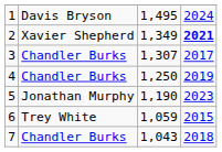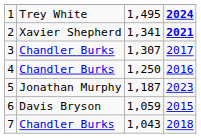 <table class="wikitable">
 <tr>
 </tr>
 <tr>
 <td>1</td>
-<td>Davis Bryson</td>
+<td>Trey White</td>
 <td>1,495</td>
-<td><a href='#'>2024</a></td>
+<td><strong><a href='#'>2024</a></strong></td>
 </tr>
 <tr>
 <td>2</td>
 <td>Xavier Shepherd</td>
-<td>1,349</td>
+<td>1,341</td>
 <td><strong><a href='#'>2021</a></strong></td>
 </tr>
 <tr>
 <td>3</td>
 <td><a href='#'>Chandler Burks</a></td>
 <td>1,307</td>
 <td><a href='#'>2017</a></td>
 </tr>
 <tr>
 <td>4</td>
 <td><a href='#'>Chandler Burks</a></td>
 <td>1,250</td>
-<td><a href='#'>2019</a></td>
+<td><a href='#'>2016</a></td>
 </tr>
 <tr>
 <td>5</td>
 <td>Jonathan Murphy</td>
-<td>1,190</td>
+<td>1,187</td>
 <td><a href='#'>2023</a></td>
 </tr>
 <tr>
 <td>6</td>
-<td>Trey White</td>
+<td>Davis Bryson</td>
 <td>1,059</td>
 <td><a href='#'>2015</a></td>
 </tr>
 <tr>
 <td>7</td>
 <td><a href='#'>Chandler Burks</a></td>
 <td>1,043</td>
 <td><a href='#'>2018</a></td>
 </tr>
 </table>
